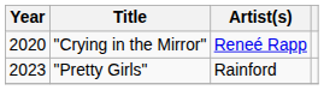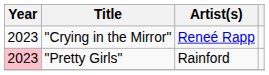 <table class="wikitable sortable">
 <tr>
 <th>Year</th>
 <th>Title</th>
 <th>Artist(s)</th>
 <th scope="col"></th>
 </tr>
 <tr>
-<td>2020</td>
+<td>2023</td>
 <td>"Crying in the Mirror"</td>
 <td><a href='#'>Reneé Rapp</a></td>
 <td></td>
 </tr>
 <tr>
-<td>2023</td>
+<td style="background: pink;">2023</td>
 <td>"Pretty Girls"</td>
 <td>Rainford</td>
 <td></td>
 </tr>
 <tr>
 </tr>
 </table>
